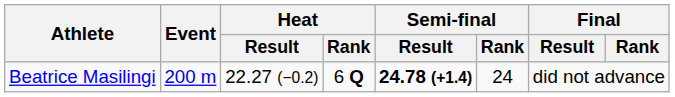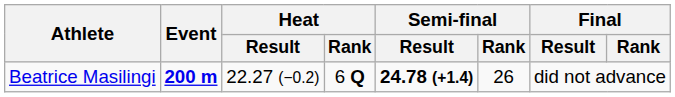 <table class=wikitable style=font-size:90%>
 <tr>
 <th rowspan=2>Athlete</th>
 <th rowspan=2>Event</th>
 <th colspan=2>Heat</th>
 <th colspan=2>Semi-final</th>
 <th colspan=2>Final</th>
 </tr>
 <tr style=font-size:95%>
 <th>Result</th>
 <th>Rank</th>
 <th>Result</th>
 <th>Rank</th>
 <th>Result</th>
 <th>Rank</th>
 </tr>
 <tr align=center>
 <td align=left><a href='#'>Beatrice Masilingi</a></td>
-<td align=left><a href='#'>200 m</a></td>
+<td align=left><strong><a href='#'>200 m</a></strong></td>
 <td>22.27 <small>(−0.2)</small></td>
 <td>6 <strong>Q</strong></td>
 <td><strong>24.78 <small>(+1.4)</small></strong></td>
-<td>24</td>
+<td>26</td>
 <td colspan=2>did not advance</td>
 </tr>
 </table>
